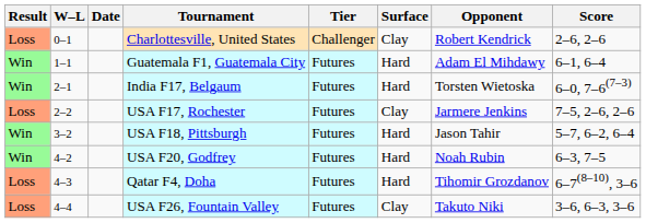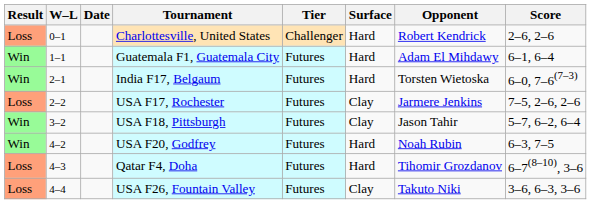 <table class="sortable wikitable">
 <tr>
 <th>Result</th>
 <th class="unsortable">W–L</th>
 <th>Date</th>
 <th>Tournament</th>
 <th>Tier</th>
 <th>Surface</th>
 <th>Opponent</th>
 <th class="unsortable">Score</th>
 </tr>
 <tr>
 <td style="background:#ffa07a;">Loss</td>
 <td><small>0–1</small></td>
 <td></td>
 <td style="background:moccasin;"><a href='#'>Charlottesville</a>, United States</td>
 <td style="background:moccasin;">Challenger</td>
-<td>Clay</td>
+<td>Hard</td>
 <td> <a href='#'>Robert Kendrick</a></td>
 <td>2–6, 2–6</td>
 </tr>
 <tr>
 <td style="background:#98fb98;">Win</td>
 <td><small>1–1</small></td>
 <td></td>
 <td style="background:#cffcff;">Guatemala F1, <a href='#'>Guatemala City</a></td>
 <td style="background:#cffcff;">Futures</td>
 <td>Hard</td>
 <td> <a href='#'>Adam El Mihdawy</a></td>
 <td>6–1, 6–4</td>
 </tr>
 <tr>
 <td style="background:#98fb98;">Win</td>
 <td><small>2–1</small></td>
 <td></td>
 <td style="background:#cffcff;">India F17, <a href='#'>Belgaum</a></td>
 <td style="background:#cffcff;">Futures</td>
 <td>Hard</td>
 <td> Torsten Wietoska</td>
 <td>6–0, 7–6<sup>(7–3)</sup></td>
 </tr>
 <tr>
 <td style="background:#ffa07a;">Loss</td>
 <td><small>2–2</small></td>
 <td></td>
 <td style="background:#cffcff;">USA F17, <a href='#'>Rochester</a></td>
 <td style="background:#cffcff;">Futures</td>
 <td>Clay</td>
 <td> <a href='#'>Jarmere Jenkins</a></td>
 <td>7–5, 2–6, 2–6</td>
 </tr>
 <tr>
 <td style="background:#98fb98;">Win</td>
 <td><small>3–2</small></td>
 <td></td>
 <td style="background:#cffcff;">USA F18, <a href='#'>Pittsburgh</a></td>
 <td style="background:#cffcff;">Futures</td>
-<td>Hard</td>
+<td>Clay</td>
 <td> Jason Tahir</td>
 <td>5–7, 6–2, 6–4</td>
 </tr>
 <tr>
 <td style="background:#98fb98;">Win</td>
 <td><small>4–2</small></td>
 <td></td>
 <td style="background:#cffcff;">USA F20, <a href='#'>Godfrey</a></td>
 <td style="background:#cffcff;">Futures</td>
 <td>Hard</td>
 <td> <a href='#'>Noah Rubin</a></td>
 <td>6–3, 7–5</td>
 </tr>
 <tr>
 <td style="background:#ffa07a;">Loss</td>
 <td><small>4–3</small></td>
 <td></td>
 <td style="background:#cffcff;">Qatar F4, <a href='#'>Doha</a></td>
 <td style="background:#cffcff;">Futures</td>
 <td>Hard</td>
 <td> <a href='#'>Tihomir Grozdanov</a></td>
 <td>6–7<sup>(8–10)</sup>, 3–6</td>
 </tr>
 <tr>
 <td style="background:#ffa07a;">Loss</td>
 <td><small>4–4</small></td>
 <td></td>
 <td style="background:#cffcff;">USA F26, <a href='#'>Fountain Valley</a></td>
 <td style="background:#cffcff;">Futures</td>
 <td>Clay</td>
 <td> <a href='#'>Takuto Niki</a></td>
 <td>3–6, 6–3, 3–6</td>
 </tr>
 </table>
